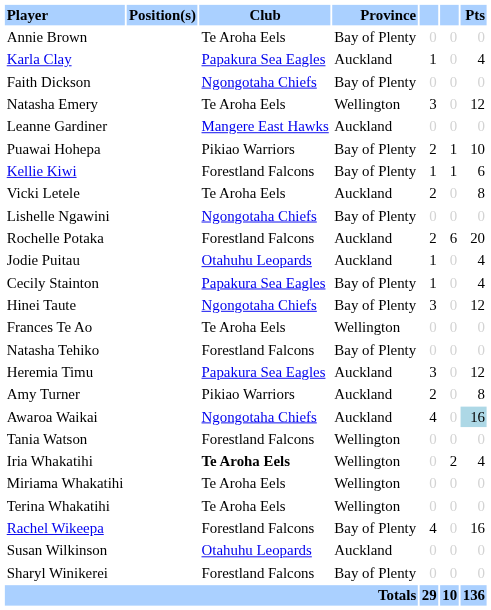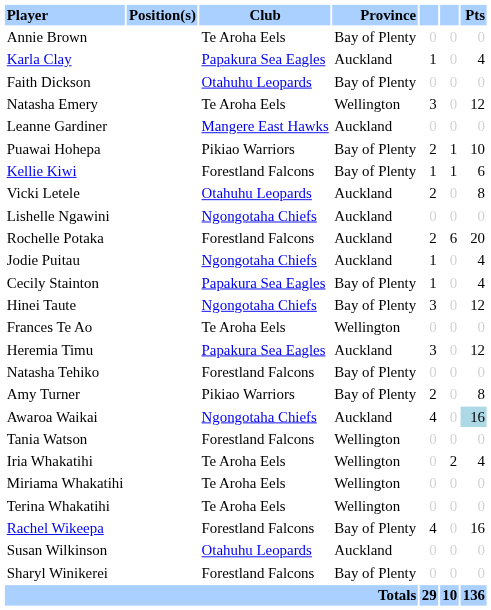 <table class="sortable" border="0" cellspacing="2" cellpadding="2" style="text-align:right">
 <tr style="background:#AAD0FF">
 <th align=left>Player</th>
 <th align=center>Position(s)</th>
 <th align=center>Club</th>
 <th>Province</th>
 <th></th>
 <th></th>
 <th>Pts</th>
 </tr>
 <tr>
 <td align=left>Annie Brown</td>
 <td align=center></td>
 <td align=left> Te Aroha Eels</td>
 <td align=left> Bay of Plenty</td>
 <td style="color:lightgray">0</td>
 <td style="color:lightgray">0</td>
 <td style="color:lightgray">0</td>
 </tr>
 <tr>
 <td align=left><a href='#'>Karla Clay</a></td>
 <td align=center></td>
 <td align=left> <a href='#'>Papakura Sea Eagles</a></td>
 <td align=left> Auckland</td>
 <td>1</td>
 <td style="color:lightgray">0</td>
 <td>4</td>
 </tr>
 <tr>
 <td align=left>Faith Dickson</td>
 <td align=center></td>
-<td align=left> <a href='#'>Ngongotaha Chiefs</a></td>
+<td align=left> <a href='#'>Otahuhu Leopards</a></td>
 <td align=left> Bay of Plenty</td>
 <td style="color:lightgray">0</td>
 <td style="color:lightgray">0</td>
 <td style="color:lightgray">0</td>
 </tr>
 <tr>
 <td align=left>Natasha Emery</td>
 <td align=center></td>
 <td align=left> Te Aroha Eels</td>
 <td align=left> Wellington</td>
 <td>3</td>
 <td style="color:lightgray">0</td>
 <td>12</td>
 </tr>
 <tr>
 <td align=left>Leanne Gardiner</td>
 <td align=center></td>
 <td align=left> <a href='#'>Mangere East Hawks</a></td>
 <td align=left> Auckland</td>
 <td style="color:lightgray">0</td>
 <td style="color:lightgray">0</td>
 <td style="color:lightgray">0</td>
 </tr>
 <tr>
 <td align=left>Puawai Hohepa</td>
 <td align=center></td>
 <td align=left> Pikiao Warriors</td>
 <td align=left> Bay of Plenty</td>
 <td>2</td>
 <td>1</td>
 <td>10</td>
 </tr>
 <tr>
 <td align=left><a href='#'>Kellie Kiwi</a></td>
 <td align=center></td>
 <td align=left> Forestland Falcons</td>
 <td align=left> Bay of Plenty</td>
 <td>1</td>
 <td>1</td>
 <td>6</td>
 </tr>
 <tr>
 <td align=left>Vicki Letele</td>
 <td align=center></td>
-<td align=left> Te Aroha Eels</td>
+<td align=left> <a href='#'>Otahuhu Leopards</a></td>
 <td align=left> Auckland</td>
 <td>2</td>
 <td style="color:lightgray">0</td>
 <td>8</td>
 </tr>
 <tr>
 <td align=left>Lishelle Ngawini</td>
 <td align=center></td>
 <td align=left> <a href='#'>Ngongotaha Chiefs</a></td>
-<td align=left> Bay of Plenty</td>
+<td align=left> Auckland</td>
 <td style="color:lightgray">0</td>
 <td style="color:lightgray">0</td>
 <td style="color:lightgray">0</td>
 </tr>
 <tr>
 <td align=left>Rochelle Potaka</td>
 <td align=center></td>
 <td align=left> Forestland Falcons</td>
 <td align=left> Auckland</td>
 <td>2</td>
 <td>6</td>
 <td>20</td>
 </tr>
 <tr>
 <td align=left>Jodie Puitau</td>
 <td align=center></td>
-<td align=left> <a href='#'>Otahuhu Leopards</a></td>
+<td align=left> <a href='#'>Ngongotaha Chiefs</a></td>
 <td align=left> Auckland</td>
 <td>1</td>
 <td style="color:lightgray">0</td>
 <td>4</td>
 </tr>
 <tr>
 <td align=left>Cecily Stainton</td>
 <td align=center></td>
 <td align=left> <a href='#'>Papakura Sea Eagles</a></td>
 <td align=left> Bay of Plenty</td>
 <td>1</td>
 <td style="color:lightgray">0</td>
 <td>4</td>
 </tr>
 <tr>
 <td align=left>Hinei Taute</td>
 <td align=center></td>
 <td align=left> <a href='#'>Ngongotaha Chiefs</a></td>
 <td align=left> Bay of Plenty</td>
 <td>3</td>
 <td style="color:lightgray">0</td>
 <td>12</td>
 </tr>
 <tr>
 <td align=left>Frances Te Ao</td>
 <td align=center></td>
 <td align=left> Te Aroha Eels</td>
 <td align=left> Wellington</td>
 <td style="color:lightgray">0</td>
 <td style="color:lightgray">0</td>
 <td style="color:lightgray">0</td>
 </tr>
 <tr>
+<td align=left>Heremia Timu</td>
+<td align=center></td>
+<td align=left> <a href='#'>Papakura Sea Eagles</a></td>
+<td align=left> Auckland</td>
+<td>3</td>
+<td style="color:lightgray">0</td>
+<td>12</td>
+</tr>
+<tr>
 <td align=left>Natasha Tehiko</td>
 <td align=center></td>
 <td align=left> Forestland Falcons</td>
 <td align=left> Bay of Plenty</td>
 <td style="color:lightgray">0</td>
 <td style="color:lightgray">0</td>
 <td style="color:lightgray">0</td>
 </tr>
 <tr>
-<td align=left>Heremia Timu</td>
-<td align=center></td>
-<td align=left> <a href='#'>Papakura Sea Eagles</a></td>
-<td align=left> Auckland</td>
-<td>3</td>
-<td style="color:lightgray">0</td>
-<td>12</td>
-</tr>
-<tr>
 <td align=left>Amy Turner</td>
 <td align=center></td>
 <td align=left> Pikiao Warriors</td>
-<td align=left> Auckland</td>
+<td align=left> Bay of Plenty</td>
 <td>2</td>
 <td style="color:lightgray">0</td>
 <td>8</td>
 </tr>
 <tr>
 <td align=left>Awaroa Waikai</td>
 <td align=center></td>
 <td align=left> <a href='#'>Ngongotaha Chiefs</a></td>
 <td align=left> Auckland</td>
 <td>4</td>
 <td style="color:lightgray">0</td>
 <td style="background: lightblue;">16</td>
 </tr>
 <tr>
 <td align=left>Tania Watson</td>
 <td align=center></td>
 <td align=left> Forestland Falcons</td>
 <td align=left> Wellington</td>
 <td style="color:lightgray">0</td>
 <td style="color:lightgray">0</td>
 <td style="color:lightgray">0</td>
 </tr>
 <tr>
 <td align=left>Iria Whakatihi</td>
 <td align=center></td>
-<td align=left><strong> Te Aroha Eels</strong></td>
+<td align=left> Te Aroha Eels</td>
 <td align=left> Wellington</td>
 <td style="color:lightgray">0</td>
 <td>2</td>
 <td>4</td>
 </tr>
 <tr>
 <td align=left>Miriama Whakatihi</td>
 <td align=center></td>
 <td align=left> Te Aroha Eels</td>
 <td align=left> Wellington</td>
 <td style="color:lightgray">0</td>
 <td style="color:lightgray">0</td>
 <td style="color:lightgray">0</td>
 </tr>
 <tr>
 <td align=left>Terina Whakatihi</td>
 <td align=center></td>
 <td align=left> Te Aroha Eels</td>
 <td align=left> Wellington</td>
 <td style="color:lightgray">0</td>
 <td style="color:lightgray">0</td>
 <td style="color:lightgray">0</td>
 </tr>
 <tr>
 <td align=left><a href='#'>Rachel Wikeepa</a></td>
 <td align=center></td>
 <td align=left> Forestland Falcons</td>
 <td align=left> Bay of Plenty</td>
 <td>4</td>
 <td style="color:lightgray">0</td>
 <td>16</td>
 </tr>
 <tr>
 <td align=left>Susan Wilkinson</td>
 <td align=center></td>
 <td align=left> <a href='#'>Otahuhu Leopards</a></td>
 <td align=left> Auckland</td>
 <td style="color:lightgray">0</td>
 <td style="color:lightgray">0</td>
 <td style="color:lightgray">0</td>
 </tr>
 <tr>
 <td align=left>Sharyl Winikerei</td>
 <td align=center></td>
 <td align=left> Forestland Falcons</td>
 <td align=left> Bay of Plenty</td>
 <td style="color:lightgray">0</td>
 <td style="color:lightgray">0</td>
 <td style="color:lightgray">0</td>
 </tr>
 <tr style="background:#AAD0FF">
 <td colspan=4><strong>Totals</strong></td>
 <td><strong>29</strong></td>
 <td><strong>10</strong></td>
 <td><strong>136</strong></td>
 </tr>
 </table>
